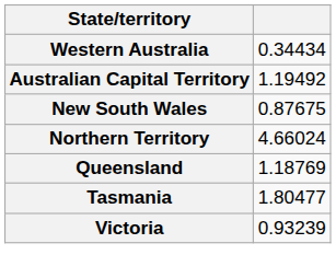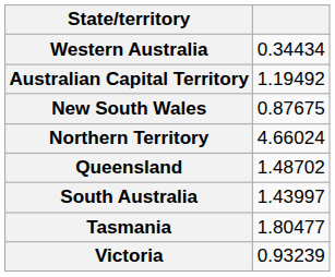 <table class="wikitable sortable plainrowheaders floatright">
 <tr>
 <th scope=col>State/territory</th>
 <th scope=col></th>
 </tr>
 <tr>
 <th scope=row> Western Australia</th>
 <td>0.34434</td>
 </tr>
 <tr>
 <th scope=row> Australian Capital Territory</th>
 <td>1.19492</td>
 </tr>
 <tr>
 <th scope=row> New South Wales</th>
 <td>0.87675</td>
 </tr>
 <tr>
 <th scope=row> Northern Territory</th>
 <td>4.66024</td>
 </tr>
 <tr>
 <th scope=row> Queensland</th>
-<td>1.18769</td>
+<td>1.48702</td>
+</tr>
+<tr>
+<th scope=row> South Australia</th>
+<td>1.43997</td>
 </tr>
 <tr>
 <th scope=row> Tasmania</th>
 <td>1.80477</td>
 </tr>
 <tr>
 <th scope=row> Victoria</th>
 <td>0.93239</td>
 </tr>
 </table>
